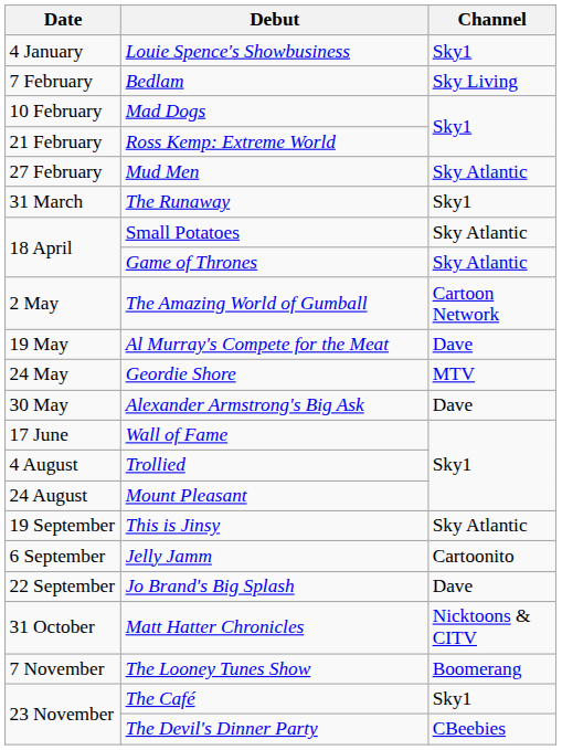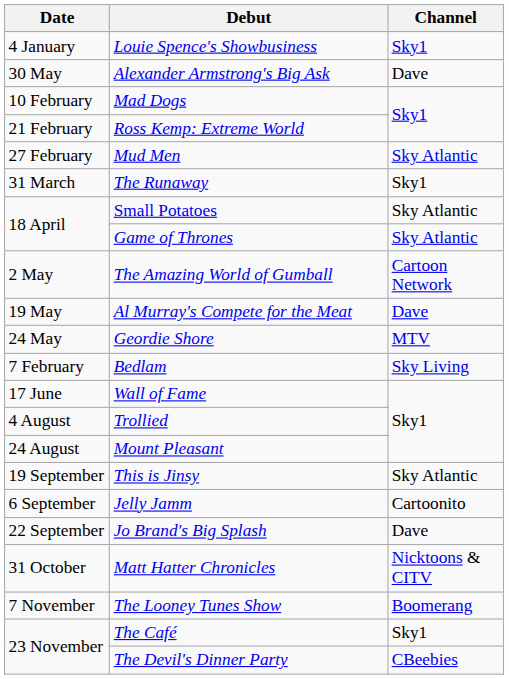 <table class="wikitable">
 <tr>
 <th width=90>Date</th>
 <th width=250>Debut</th>
 <th width=100>Channel</th>
 </tr>
 <tr>
 <td>4 January</td>
 <td><em><a href='#'>Louie Spence's Showbusiness</a></em></td>
 <td><a href='#'>Sky1</a></td>
 </tr>
 <tr>
-<td>7 February</td>
-<td><em><a href='#'>Bedlam</a></em></td>
-<td><a href='#'>Sky Living</a></td>
+<td>30 May</td>
+<td><em><a href='#'>Alexander Armstrong's Big Ask</a></em></td>
+<td>Dave</td>
 </tr>
 <tr>
 <td>10 February</td>
 <td><em><a href='#'>Mad Dogs</a></em></td>
 <td rowspan=2><a href='#'>Sky1</a></td>
 </tr>
 <tr>
 <td>21 February</td>
 <td><em><a href='#'>Ross Kemp: Extreme World</a></em></td>
 </tr>
 <tr>
 <td>27 February</td>
 <td><em><a href='#'>Mud Men</a></em></td>
 <td><a href='#'>Sky Atlantic</a></td>
 </tr>
 <tr>
 <td>31 March</td>
 <td><em><a href='#'>The Runaway</a></em></td>
 <td>Sky1</td>
 </tr>
 <tr>
 <td rowspan="2">18 April</td>
 <td><a href='#'>Small Potatoes</a></td>
 <td>Sky Atlantic</td>
 </tr>
 <tr>
 <td><em><a href='#'>Game of Thrones</a></em></td>
 <td><a href='#'>Sky Atlantic</a></td>
 </tr>
 <tr>
 <td>2 May</td>
 <td><em><a href='#'>The Amazing World of Gumball</a></em></td>
 <td><a href='#'>Cartoon Network</a></td>
 </tr>
 <tr>
 <td>19 May</td>
 <td><em><a href='#'>Al Murray's Compete for the Meat</a></em></td>
 <td><a href='#'>Dave</a></td>
 </tr>
 <tr>
 <td>24 May</td>
 <td><em><a href='#'>Geordie Shore</a></em></td>
 <td><a href='#'>MTV</a></td>
 </tr>
 <tr>
-<td>30 May</td>
-<td><em><a href='#'>Alexander Armstrong's Big Ask</a></em></td>
-<td>Dave</td>
+<td>7 February</td>
+<td><em><a href='#'>Bedlam</a></em></td>
+<td><a href='#'>Sky Living</a></td>
 </tr>
 <tr>
 <td>17 June</td>
 <td><em><a href='#'>Wall of Fame</a></em></td>
 <td rowspan=3>Sky1</td>
 </tr>
 <tr>
 <td>4 August</td>
 <td><em><a href='#'>Trollied</a></em></td>
 </tr>
 <tr>
 <td>24 August</td>
 <td><em><a href='#'>Mount Pleasant</a></em></td>
 </tr>
 <tr>
 <td>19 September</td>
 <td><em><a href='#'>This is Jinsy</a></em></td>
 <td>Sky Atlantic</td>
 </tr>
 <tr>
 <td>6 September</td>
 <td><em><a href='#'>Jelly Jamm</a></em></td>
 <td>Cartoonito</td>
 </tr>
 <tr>
 <td>22 September</td>
 <td><em><a href='#'>Jo Brand's Big Splash</a></em></td>
 <td>Dave</td>
 </tr>
 <tr>
 <td>31 October</td>
 <td><em><a href='#'>Matt Hatter Chronicles</a></em></td>
 <td><a href='#'>Nicktoons</a> & <a href='#'>CITV</a></td>
 </tr>
 <tr>
 <td>7 November</td>
 <td><em><a href='#'>The Looney Tunes Show</a></em></td>
 <td><a href='#'>Boomerang</a></td>
 </tr>
 <tr>
 <td rowspan=2>23 November</td>
 <td><em><a href='#'>The Café</a></em></td>
 <td>Sky1</td>
 </tr>
 <tr>
 <td><em><a href='#'>The Devil's Dinner Party</a></em></td>
 <td><a href='#'>CBeebies</a></td>
 </tr>
 </table>
